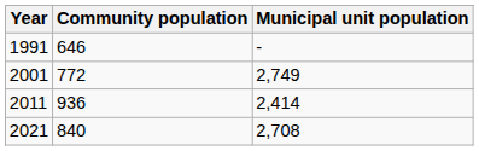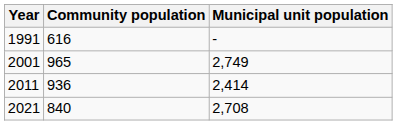 <table class=wikitable>
 <tr>
 <th>Year</th>
 <th>Community population</th>
 <th>Municipal unit population</th>
 </tr>
 <tr>
 <td>1991</td>
-<td>646</td>
+<td>616</td>
 <td>-</td>
 </tr>
 <tr>
 <td>2001</td>
-<td>772</td>
+<td>965</td>
 <td>2,749</td>
 </tr>
 <tr>
 <td>2011</td>
 <td>936</td>
 <td>2,414</td>
 </tr>
 <tr>
 <td>2021</td>
 <td>840</td>
 <td>2,708</td>
 </tr>
 </table>
